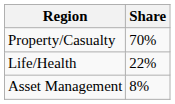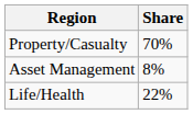 <table class="wikitable floatright">
 <tr>
 <th>Region</th>
 <th>Share</th>
 </tr>
 <tr>
 <td>Property/Casualty</td>
 <td>70%</td>
 </tr>
 <tr>
+<td>Asset Management</td>
+<td>8%</td>
+</tr>
+<tr>
 <td>Life/Health</td>
 <td>22%</td>
 </tr>
-<tr>
-<td>Asset Management</td>
-<td>8%</td>
-</tr>
 </table>
